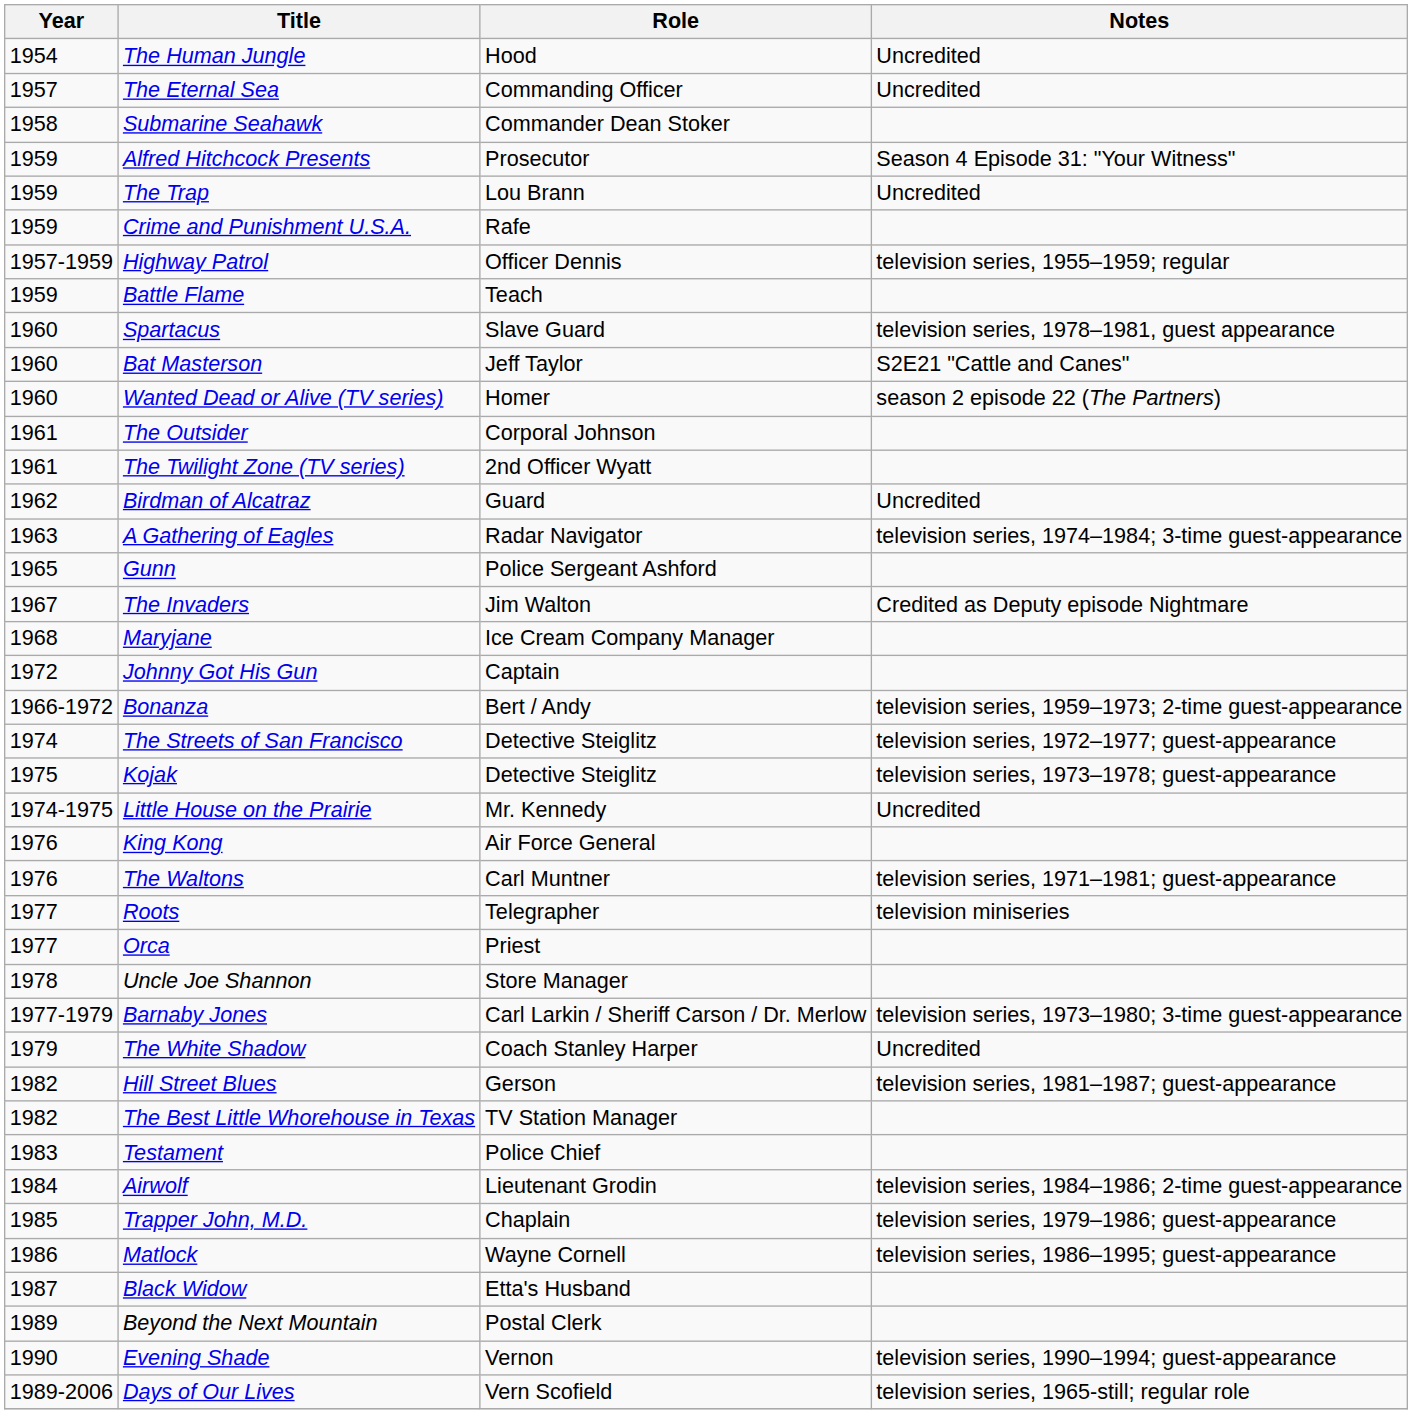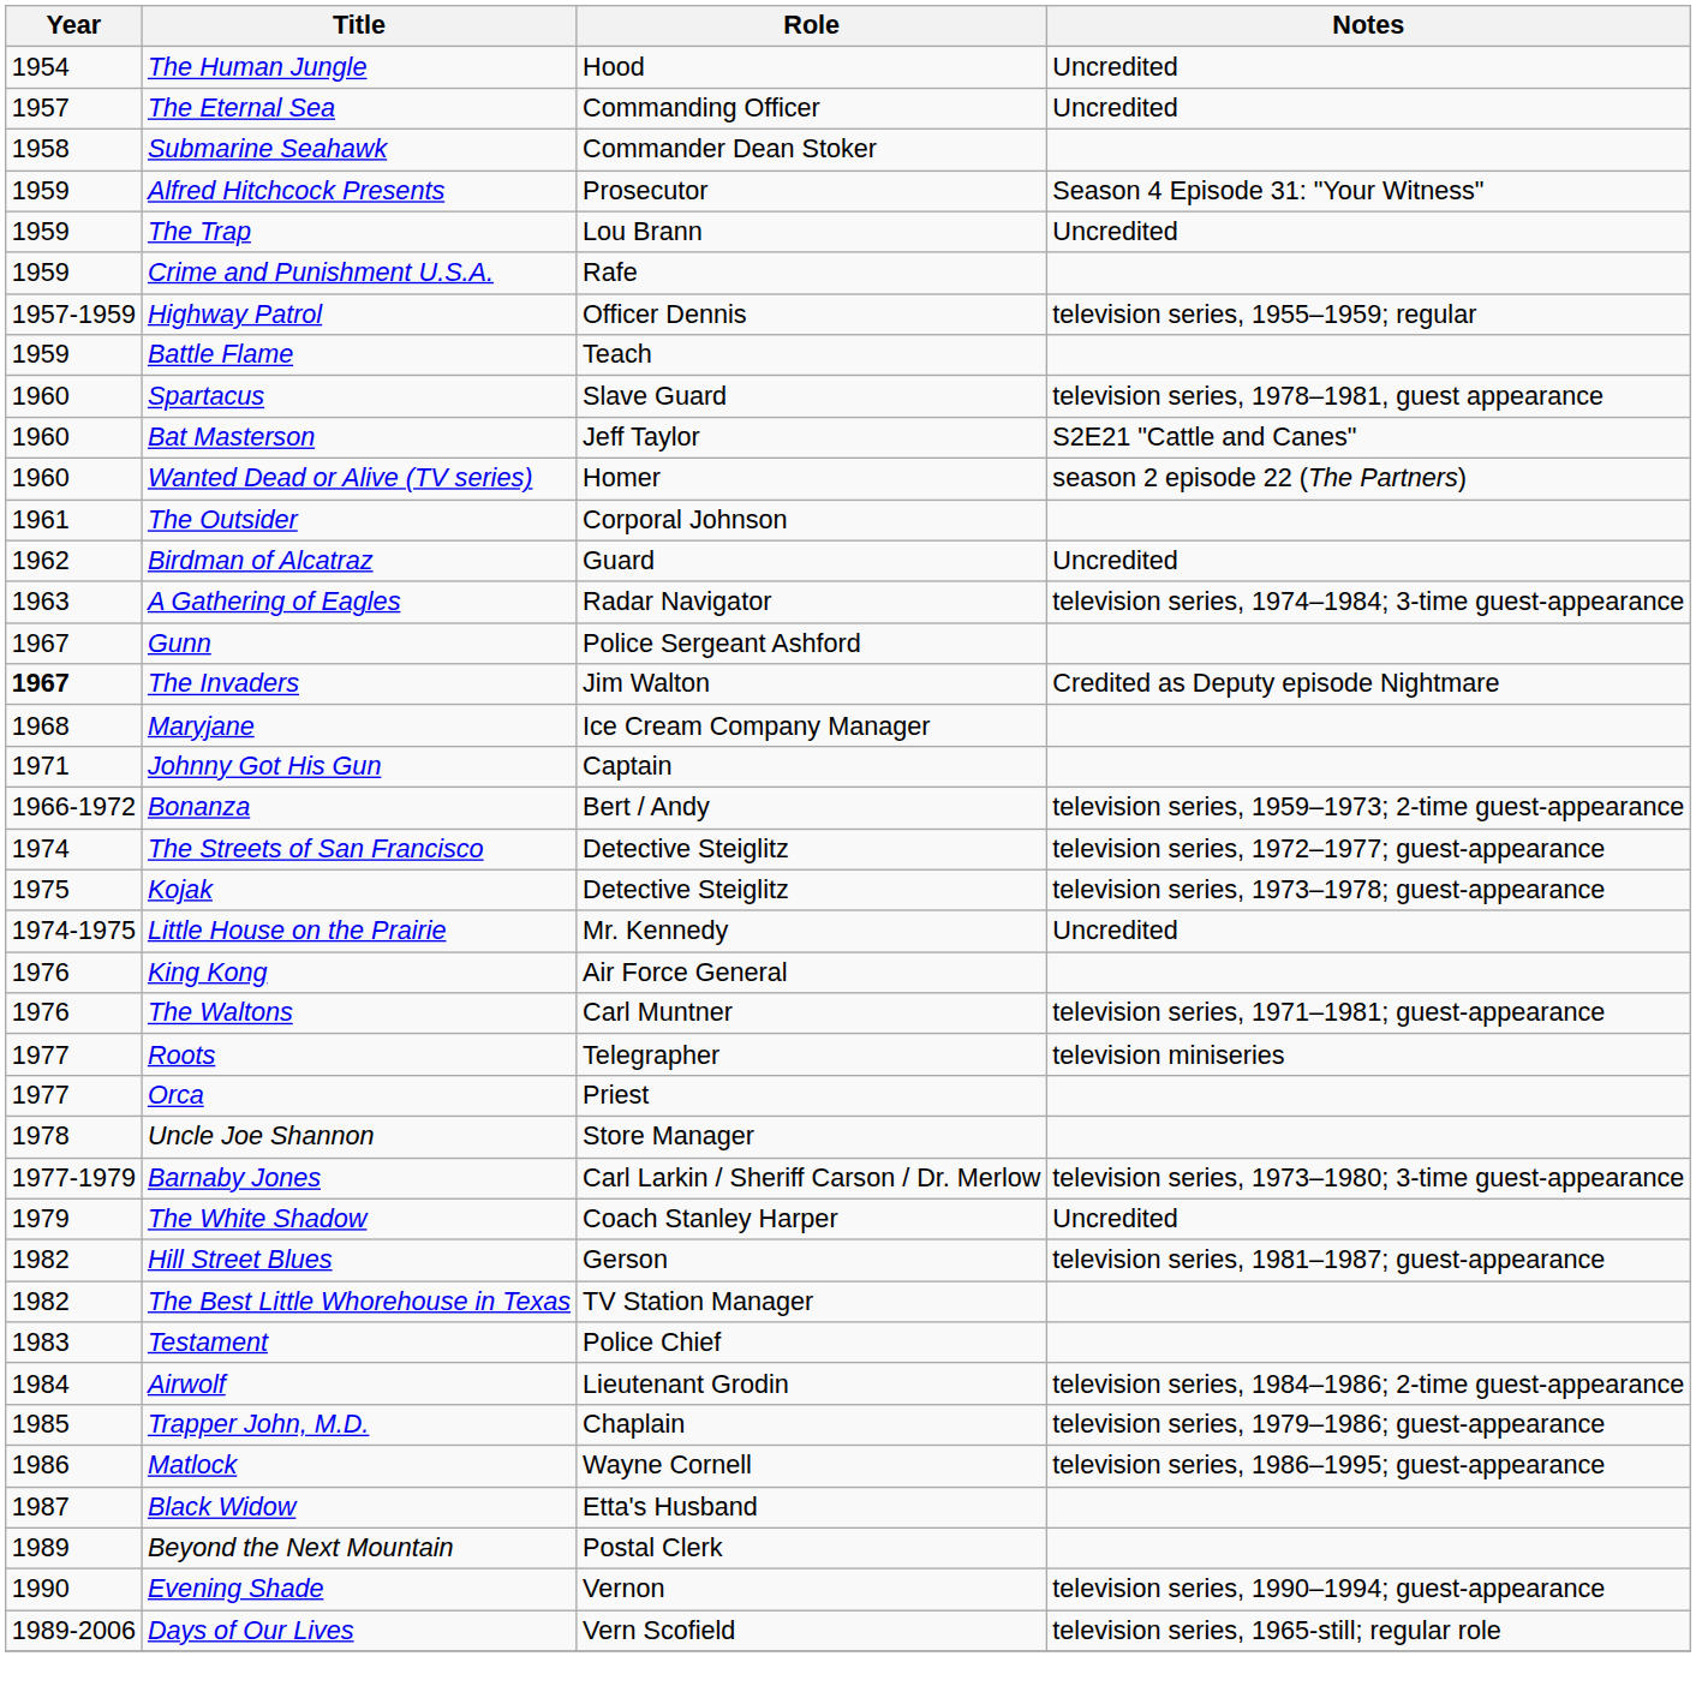 <table class="wikitable sortable">
 <tr>
 <th>Year</th>
 <th>Title</th>
 <th>Role</th>
 <th class="unsortable">Notes</th>
 </tr>
 <tr>
 <td>1954</td>
 <td><em><a href='#'>The Human Jungle</a></em></td>
 <td>Hood</td>
 <td>Uncredited</td>
 </tr>
 <tr>
 <td>1957</td>
 <td><em><a href='#'>The Eternal Sea</a></em></td>
 <td>Commanding Officer</td>
 <td>Uncredited</td>
 </tr>
 <tr>
 <td>1958</td>
 <td><em><a href='#'>Submarine Seahawk</a></em></td>
 <td>Commander Dean Stoker</td>
 <td></td>
 </tr>
 <tr>
 <td>1959</td>
 <td><em><a href='#'>Alfred Hitchcock Presents</a></em></td>
 <td>Prosecutor</td>
 <td>Season 4 Episode 31: "Your Witness"</td>
 </tr>
 <tr>
 <td>1959</td>
 <td><em><a href='#'>The Trap</a></em></td>
 <td>Lou Brann</td>
 <td>Uncredited</td>
 </tr>
 <tr>
 <td>1959</td>
 <td><em><a href='#'>Crime and Punishment U.S.A.</a></em></td>
 <td>Rafe</td>
 <td></td>
 </tr>
 <tr>
 <td>1957-1959</td>
 <td><em><a href='#'>Highway Patrol</a></em></td>
 <td>Officer Dennis</td>
 <td>television series, 1955–1959; regular</td>
 </tr>
 <tr>
 <td>1959</td>
 <td><em><a href='#'>Battle Flame</a></em></td>
 <td>Teach</td>
 <td></td>
 </tr>
 <tr>
 <td>1960</td>
 <td><em><a href='#'>Spartacus</a></em></td>
 <td>Slave Guard</td>
 <td>television series, 1978–1981, guest appearance</td>
 </tr>
 <tr>
 <td>1960</td>
 <td><em><a href='#'>Bat Masterson</a></em></td>
 <td>Jeff Taylor</td>
 <td>S2E21 "Cattle and Canes"</td>
 </tr>
 <tr>
 <td>1960</td>
 <td><em><a href='#'>Wanted Dead or Alive (TV series)</a></em></td>
 <td>Homer</td>
 <td>season 2 episode 22 (<em>The Partners</em>)</td>
 </tr>
 <tr>
 <td>1961</td>
 <td><em><a href='#'>The Outsider</a></em></td>
 <td>Corporal Johnson</td>
 <td></td>
 </tr>
 <tr>
-<td>1961</td>
-<td><em><a href='#'>The Twilight Zone (TV series)</a></em></td>
-<td>2nd Officer Wyatt</td>
-<td></td>
-</tr>
-<tr>
 <td>1962</td>
 <td><em><a href='#'>Birdman of Alcatraz</a></em></td>
 <td>Guard</td>
 <td>Uncredited</td>
 </tr>
 <tr>
 <td>1963</td>
 <td><em><a href='#'>A Gathering of Eagles</a></em></td>
 <td>Radar Navigator</td>
 <td>television series, 1974–1984; 3-time guest-appearance</td>
 </tr>
 <tr>
-<td>1965</td>
+<td>1967</td>
 <td><em><a href='#'>Gunn</a></em></td>
 <td>Police Sergeant Ashford</td>
 <td></td>
 </tr>
 <tr>
-<td>1967</td>
+<td><strong>1967</strong></td>
 <td><em><a href='#'>The Invaders</a></em></td>
 <td>Jim Walton</td>
 <td>Credited as Deputy episode Nightmare</td>
 </tr>
 <tr>
 <td>1968</td>
 <td><em><a href='#'>Maryjane</a></em></td>
 <td>Ice Cream Company Manager</td>
 <td></td>
 </tr>
 <tr>
-<td>1972</td>
+<td>1971</td>
 <td><em><a href='#'>Johnny Got His Gun</a></em></td>
 <td>Captain</td>
 <td></td>
 </tr>
 <tr>
 <td>1966-1972</td>
 <td><em><a href='#'>Bonanza</a></em></td>
 <td>Bert / Andy</td>
 <td>television series, 1959–1973; 2-time guest-appearance</td>
 </tr>
 <tr>
 <td>1974</td>
 <td><em><a href='#'>The Streets of San Francisco</a></em></td>
 <td>Detective Steiglitz</td>
 <td>television series, 1972–1977; guest-appearance</td>
 </tr>
 <tr>
 <td>1975</td>
 <td><em><a href='#'>Kojak</a></em></td>
 <td>Detective Steiglitz</td>
 <td>television series, 1973–1978; guest-appearance</td>
 </tr>
 <tr>
 <td>1974-1975</td>
 <td><em><a href='#'>Little House on the Prairie</a></em></td>
 <td>Mr. Kennedy</td>
 <td>Uncredited</td>
 </tr>
 <tr>
 <td>1976</td>
 <td><em><a href='#'>King Kong</a></em></td>
 <td>Air Force General</td>
 <td></td>
 </tr>
 <tr>
 <td>1976</td>
 <td><em><a href='#'>The Waltons</a></em></td>
 <td>Carl Muntner</td>
 <td>television series, 1971–1981; guest-appearance</td>
 </tr>
 <tr>
 <td>1977</td>
 <td><em><a href='#'>Roots</a></em></td>
 <td>Telegrapher</td>
 <td>television miniseries</td>
 </tr>
 <tr>
 <td>1977</td>
 <td><em><a href='#'>Orca</a></em></td>
 <td>Priest</td>
 <td></td>
 </tr>
 <tr>
 <td>1978</td>
 <td><em>Uncle Joe Shannon</em></td>
 <td>Store Manager</td>
 <td></td>
 </tr>
 <tr>
 <td>1977-1979</td>
 <td><em><a href='#'>Barnaby Jones</a></em></td>
 <td>Carl Larkin / Sheriff Carson / Dr. Merlow</td>
 <td>television series, 1973–1980; 3-time guest-appearance</td>
 </tr>
 <tr>
 <td>1979</td>
 <td><em><a href='#'>The White Shadow</a></em></td>
 <td>Coach Stanley Harper</td>
 <td>Uncredited</td>
 </tr>
 <tr>
 <td>1982</td>
 <td><em><a href='#'>Hill Street Blues</a></em></td>
 <td>Gerson</td>
 <td>television series, 1981–1987; guest-appearance</td>
 </tr>
 <tr>
 <td>1982</td>
 <td><em><a href='#'>The Best Little Whorehouse in Texas</a></em></td>
 <td>TV Station Manager</td>
 <td></td>
 </tr>
 <tr>
 <td>1983</td>
 <td><em><a href='#'>Testament</a></em></td>
 <td>Police Chief</td>
 <td></td>
 </tr>
 <tr>
 <td>1984</td>
 <td><em><a href='#'>Airwolf</a></em></td>
 <td>Lieutenant Grodin</td>
 <td>television series, 1984–1986; 2-time guest-appearance</td>
 </tr>
 <tr>
 <td>1985</td>
 <td><em><a href='#'>Trapper John, M.D.</a></em></td>
 <td>Chaplain</td>
 <td>television series, 1979–1986; guest-appearance</td>
 </tr>
 <tr>
 <td>1986</td>
 <td><em><a href='#'>Matlock</a></em></td>
 <td>Wayne Cornell</td>
 <td>television series, 1986–1995; guest-appearance</td>
 </tr>
 <tr>
 <td>1987</td>
 <td><em><a href='#'>Black Widow</a></em></td>
 <td>Etta's Husband</td>
 <td></td>
 </tr>
 <tr>
 <td>1989</td>
 <td><em>Beyond the Next Mountain</em></td>
 <td>Postal Clerk</td>
 <td></td>
 </tr>
 <tr>
 <td>1990</td>
 <td><em><a href='#'>Evening Shade</a></em></td>
 <td>Vernon</td>
 <td>television series, 1990–1994; guest-appearance</td>
 </tr>
 <tr>
 <td>1989-2006</td>
 <td><em><a href='#'>Days of Our Lives</a></em></td>
 <td>Vern Scofield</td>
 <td>television series, 1965-still; regular role</td>
 </tr>
 <tr>
 </tr>
 </table>
